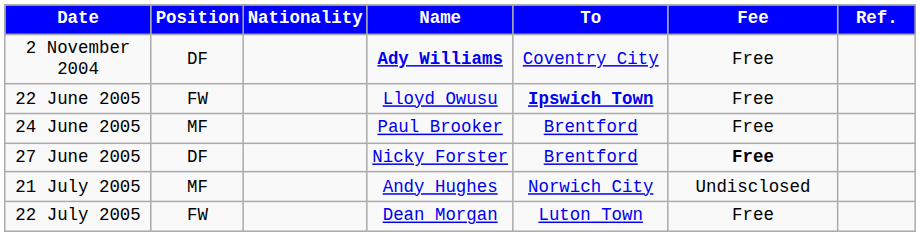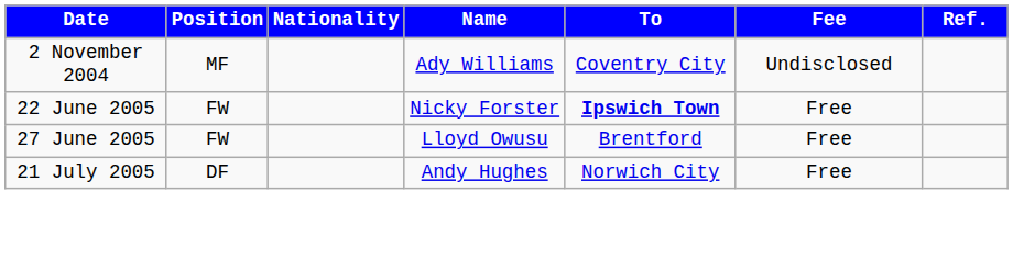 <table class="wikitable"  style="text-align:center; font-size:90%; ">
 <tr>
 <th style="background:#00f; color:white; width:200px;">Date</th>
 <th style="background:#00f; color:white; width:50px;">Position</th>
 <th style="background:#00f; color:white; width:50px;">Nationality</th>
 <th style="background:#00f; color:white; width:200px;">Name</th>
 <th style="background:#00f; color:white; width:200px;">To</th>
 <th style="background:#00f; color:white; width:200px;">Fee</th>
 <th style="background:#00f; color:white; width:100px;">Ref.</th>
 </tr>
 <tr>
 <td>2 November 2004</td>
-<td>DF</td>
+<td>MF</td>
 <td></td>
-<td><strong><a href='#'>Ady Williams</a></strong></td>
+<td><a href='#'>Ady Williams</a></td>
 <td><a href='#'>Coventry City</a></td>
-<td>Free</td>
+<td>Undisclosed</td>
 <td></td>
 </tr>
 <tr>
 <td>22 June 2005</td>
 <td>FW</td>
 <td></td>
-<td><a href='#'>Lloyd Owusu</a></td>
+<td><a href='#'>Nicky Forster</a></td>
 <td><strong><a href='#'>Ipswich Town</a></strong></td>
 <td>Free</td>
 <td></td>
 </tr>
 <tr>
-<td>24 June 2005</td>
-<td>MF</td>
+<td>27 June 2005</td>
+<td>FW</td>
 <td></td>
-<td><a href='#'>Paul Brooker</a></td>
+<td><a href='#'>Lloyd Owusu</a></td>
 <td><a href='#'>Brentford</a></td>
 <td>Free</td>
 <td></td>
 </tr>
 <tr>
-<td>27 June 2005</td>
+<td>21 July 2005</td>
 <td>DF</td>
-<td></td>
-<td><a href='#'>Nicky Forster</a></td>
-<td><a href='#'>Brentford</a></td>
-<td><strong>Free</strong></td>
-<td></td>
-</tr>
-<tr>
-<td>21 July 2005</td>
-<td>MF</td>
 <td></td>
 <td><a href='#'>Andy Hughes</a></td>
 <td><a href='#'>Norwich City</a></td>
-<td>Undisclosed</td>
-<td></td>
-</tr>
-<tr>
-<td>22 July 2005</td>
-<td>FW</td>
-<td></td>
-<td><a href='#'>Dean Morgan</a></td>
-<td><a href='#'>Luton Town</a></td>
 <td>Free</td>
 <td></td>
 </tr>
 </table>
